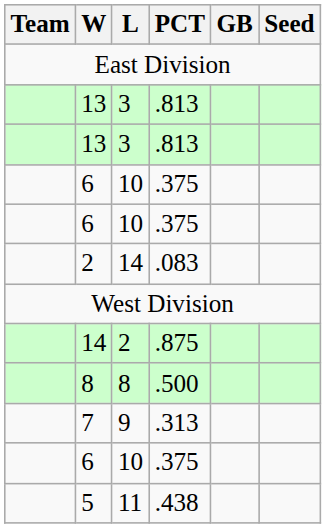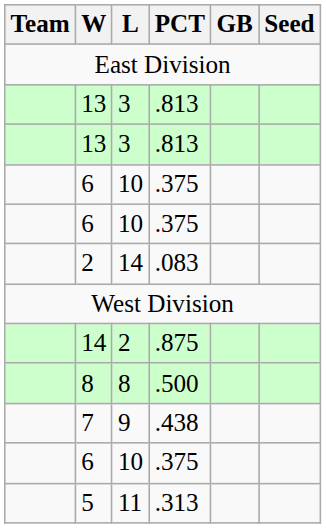 <table class=wikitable>
 <tr>
 <th>Team</th>
 <th>W</th>
 <th>L</th>
 <th>PCT</th>
 <th>GB</th>
 <th>Seed</th>
 </tr>
 <tr align=center>
 <td colspan=6>East Division</td>
 </tr>
 <tr bgcolor=#ccffcc>
 <td></td>
 <td>13</td>
 <td>3</td>
 <td>.813</td>
 <td></td>
 <td></td>
 </tr>
 <tr bgcolor=#ccffcc>
 <td></td>
 <td>13</td>
 <td>3</td>
 <td>.813</td>
 <td></td>
 <td></td>
 </tr>
 <tr>
 <td></td>
 <td>6</td>
 <td>10</td>
 <td>.375</td>
 <td></td>
 <td></td>
 </tr>
 <tr>
 <td></td>
 <td>6</td>
 <td>10</td>
 <td>.375</td>
 <td></td>
 <td></td>
 </tr>
 <tr>
 <td></td>
 <td>2</td>
 <td>14</td>
 <td>.083</td>
 <td></td>
 <td></td>
 </tr>
 <tr align=center>
 <td colspan=6>West Division</td>
 </tr>
 <tr bgcolor=#ccffcc>
 <td></td>
 <td>14</td>
 <td>2</td>
 <td>.875</td>
 <td></td>
 <td></td>
 </tr>
 <tr bgcolor=#ccffcc>
 <td></td>
 <td>8</td>
 <td>8</td>
 <td>.500</td>
 <td></td>
 <td></td>
 </tr>
 <tr>
 <td></td>
 <td>7</td>
 <td>9</td>
-<td>.313</td>
+<td>.438</td>
 <td></td>
 <td></td>
 </tr>
 <tr>
 <td></td>
 <td>6</td>
 <td>10</td>
 <td>.375</td>
 <td></td>
 <td></td>
 </tr>
 <tr>
 <td></td>
 <td>5</td>
 <td>11</td>
-<td>.438</td>
+<td>.313</td>
 <td></td>
 <td></td>
 </tr>
 </table>
